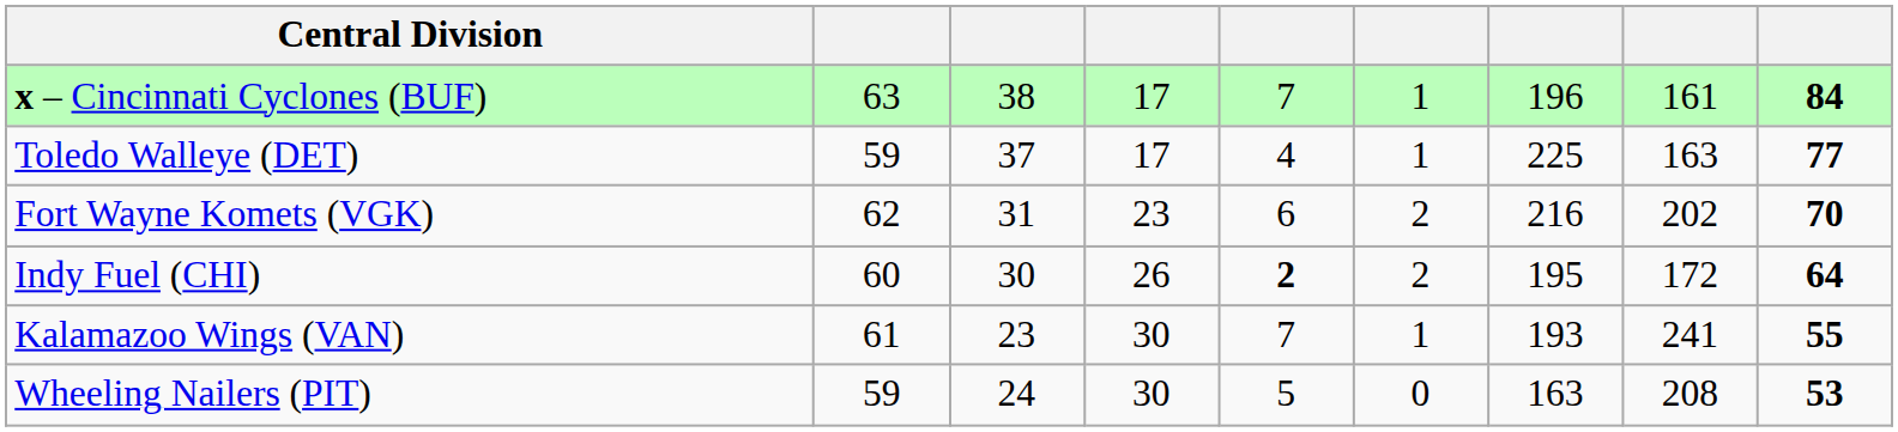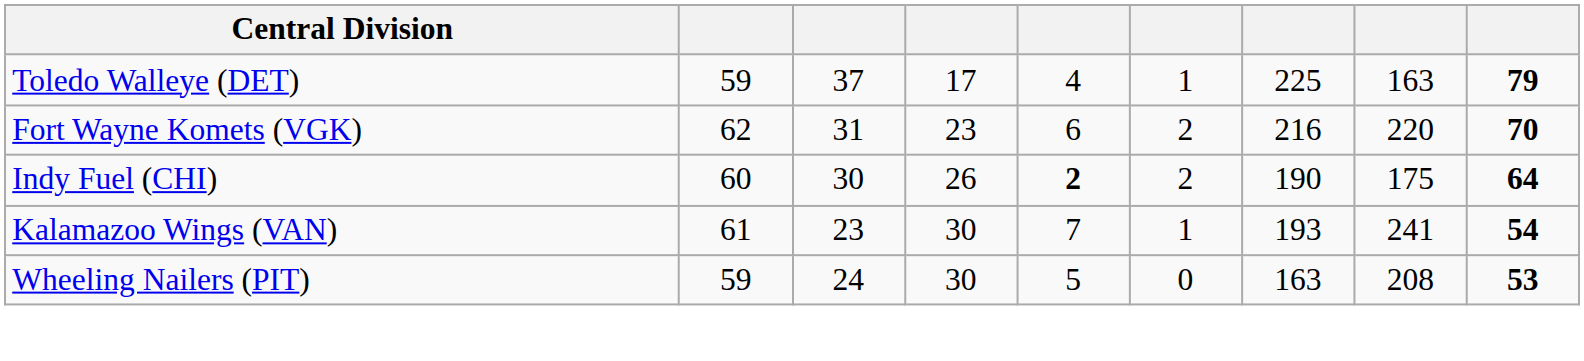 <table class="wikitable sortable" style="text-align:center; width:50em">
 <tr>
 <th style="width:30%;" class="unsortable">Central Division</th>
 <th style="width:5%;"></th>
 <th style="width:5%;"></th>
 <th style="width:5%;"></th>
 <th style="width:5%;"></th>
 <th style="width:5%;"></th>
 <th style="width:5%;"></th>
 <th style="width:5%;"></th>
 <th style="width:5%;"></th>
 </tr>
-<tr bgcolor=#bbffbb>
-<td align=left><strong>x</strong> – <a href='#'>Cincinnati Cyclones</a> (<a href='#'>BUF</a>)</td>
-<td>63</td>
-<td>38</td>
-<td>17</td>
-<td>7</td>
-<td>1</td>
-<td>196</td>
-<td>161</td>
-<td><strong>84</strong></td>
-</tr>
 <tr bgcolor=>
 <td align=left><a href='#'>Toledo Walleye</a> (<a href='#'>DET</a>)</td>
 <td>59</td>
 <td>37</td>
 <td>17</td>
 <td>4</td>
 <td>1</td>
 <td>225</td>
 <td>163</td>
-<td><strong>77</strong></td>
+<td><strong>79</strong></td>
 </tr>
 <tr bgcolor=>
 <td align=left><a href='#'>Fort Wayne Komets</a> (<a href='#'>VGK</a>)</td>
 <td>62</td>
 <td>31</td>
 <td>23</td>
 <td>6</td>
 <td>2</td>
 <td>216</td>
-<td>202</td>
+<td>220</td>
 <td><strong>70</strong></td>
 </tr>
 <tr bgcolor=>
 <td align=left><a href='#'>Indy Fuel</a> (<a href='#'>CHI</a>)</td>
 <td>60</td>
 <td>30</td>
 <td>26</td>
 <td><strong>2</strong></td>
 <td>2</td>
-<td>195</td>
-<td>172</td>
+<td>190</td>
+<td>175</td>
 <td><strong>64</strong></td>
 </tr>
 <tr bgcolor=>
 <td align=left><a href='#'>Kalamazoo Wings</a> (<a href='#'>VAN</a>)</td>
 <td>61</td>
 <td>23</td>
 <td>30</td>
 <td>7</td>
 <td>1</td>
 <td>193</td>
 <td>241</td>
-<td><strong>55</strong></td>
+<td><strong>54</strong></td>
 </tr>
 <tr bgcolor=>
 <td align=left><a href='#'>Wheeling Nailers</a> (<a href='#'>PIT</a>)</td>
 <td>59</td>
 <td>24</td>
 <td>30</td>
 <td>5</td>
 <td>0</td>
 <td>163</td>
 <td>208</td>
 <td><strong>53</strong></td>
 </tr>
 </table>
